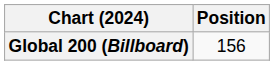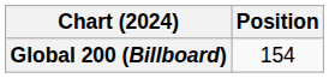 <table class="wikitable sortable plainrowheaders" style="text-align:center">
 <tr>
 <th scope="col">Chart (2024)</th>
 <th scope="col">Position</th>
 </tr>
 <tr>
 <th scope="row">Global 200 (<em>Billboard</em>)</th>
-<td>156</td>
+<td>154</td>
 </tr>
 </table>
